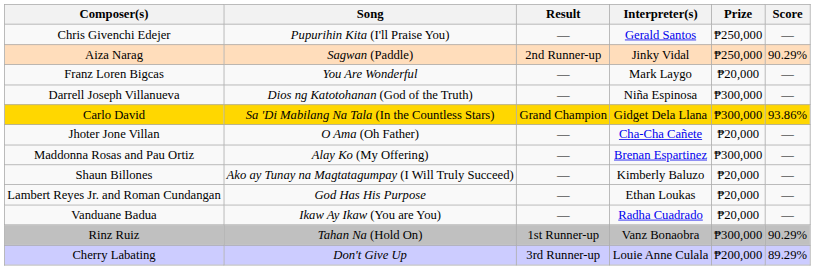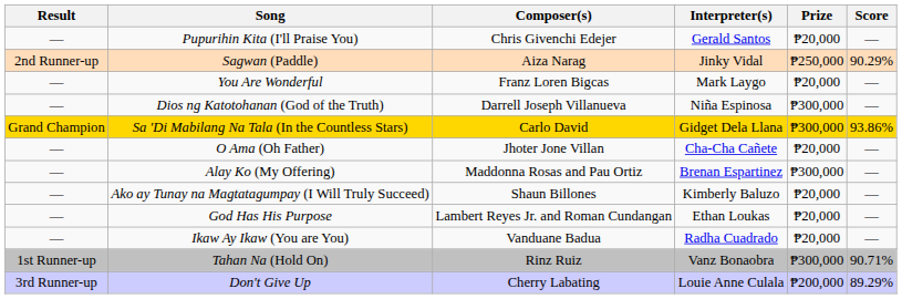 <table class="wikitable sortable" border="1">
 <tr>
+<th>Result</th>
+<th>Song</th>
 <th>Composer(s)</th>
-<th>Song</th>
-<th>Result</th>
 <th>Interpreter(s)</th>
 <th>Prize</th>
 <th>Score</th>
 </tr>
 <tr>
+<td style="text-align:center;">—</td>
+<td style="text-align:center;"><em>Pupurihin Kita</em> (I'll Praise You)</td>
 <td style="text-align:center;">Chris Givenchi Edejer</td>
-<td style="text-align:center;"><em>Pupurihin Kita</em> (I'll Praise You)</td>
-<td style="text-align:center;">—</td>
 <td style="text-align:center;"><a href='#'>Gerald Santos</a></td>
-<td style="text-align:center;">₱250,000</td>
+<td style="text-align:center;">₱20,000</td>
 <td style="text-align:center;">—</td>
 </tr>
 <tr bgcolor="#fdb">
+<td style="text-align:center;">2nd Runner-up</td>
+<td style="text-align:center;"><em>Sagwan</em> (Paddle)</td>
 <td style="text-align:center;">Aiza Narag</td>
-<td style="text-align:center;"><em>Sagwan</em> (Paddle)</td>
-<td style="text-align:center;">2nd Runner-up</td>
 <td style="text-align:center;">Jinky Vidal</td>
 <td style="text-align:center;">₱250,000</td>
 <td style="text-align:center;">90.29%</td>
 </tr>
 <tr>
+<td style="text-align:center;">—</td>
+<td style="text-align:center;"><em>You Are Wonderful</em></td>
 <td style="text-align:center;">Franz Loren Bigcas</td>
-<td style="text-align:center;"><em>You Are Wonderful</em></td>
-<td style="text-align:center;">—</td>
 <td style="text-align:center;">Mark Laygo</td>
 <td style="text-align:center;">₱20,000</td>
 <td style="text-align:center;">—</td>
 </tr>
 <tr>
+<td style="text-align:center;">—</td>
+<td style="text-align:center;"><em>Dios ng Katotohanan</em> (God of the Truth)</td>
 <td style="text-align:center;">Darrell Joseph Villanueva</td>
-<td style="text-align:center;"><em>Dios ng Katotohanan</em> (God of the Truth)</td>
-<td style="text-align:center;">—</td>
 <td style="text-align:center;">Niña Espinosa</td>
 <td style="text-align:center;">₱300,000</td>
 <td style="text-align:center;">—</td>
 </tr>
 <tr bgcolor="gold">
+<td style="text-align:center;">Grand Champion</td>
+<td style="text-align:center;"><em>Sa 'Di Mabilang Na Tala</em> (In the Countless Stars)</td>
 <td style="text-align:center;">Carlo David</td>
-<td style="text-align:center;"><em>Sa 'Di Mabilang Na Tala</em> (In the Countless Stars)</td>
-<td style="text-align:center;">Grand Champion</td>
 <td style="text-align:center;">Gidget Dela Llana</td>
 <td style="text-align:center;">₱300,000</td>
 <td style="text-align:center;">93.86%</td>
 </tr>
 <tr>
+<td style="text-align:center;">—</td>
+<td style="text-align:center;"><em>O Ama</em> (Oh Father)</td>
 <td style="text-align:center;">Jhoter Jone Villan</td>
-<td style="text-align:center;"><em>O Ama</em> (Oh Father)</td>
-<td style="text-align:center;">—</td>
 <td style="text-align:center;"><a href='#'>Cha-Cha Cañete</a></td>
 <td style="text-align:center;">₱20,000</td>
 <td style="text-align:center;">—</td>
 </tr>
 <tr>
+<td style="text-align:center;">—</td>
+<td style="text-align:center;"><em>Alay Ko</em> (My Offering)</td>
 <td style="text-align:center;">Maddonna Rosas and Pau Ortiz</td>
-<td style="text-align:center;"><em>Alay Ko</em> (My Offering)</td>
-<td style="text-align:center;">—</td>
 <td style="text-align:center;"><a href='#'>Brenan Espartinez</a></td>
 <td style="text-align:center;">₱300,000</td>
 <td style="text-align:center;">—</td>
 </tr>
 <tr>
+<td style="text-align:center;">—</td>
+<td style="text-align:center;"><em>Ako ay Tunay na Magtatagumpay</em> (I Will Truly Succeed)</td>
 <td style="text-align:center;">Shaun Billones</td>
-<td style="text-align:center;"><em>Ako ay Tunay na Magtatagumpay</em> (I Will Truly Succeed)</td>
-<td style="text-align:center;">—</td>
 <td style="text-align:center;">Kimberly Baluzo</td>
 <td style="text-align:center;">₱20,000</td>
 <td style="text-align:center;">—</td>
 </tr>
 <tr>
+<td style="text-align:center;">—</td>
+<td style="text-align:center;"><em>God Has His Purpose</em></td>
 <td style="text-align:center;">Lambert Reyes Jr. and Roman Cundangan</td>
-<td style="text-align:center;"><em>God Has His Purpose</em></td>
-<td style="text-align:center;">—</td>
 <td style="text-align:center;">Ethan Loukas</td>
 <td style="text-align:center;">₱20,000</td>
 <td style="text-align:center;">—</td>
 </tr>
 <tr>
+<td style="text-align:center;">—</td>
+<td style="text-align:center;"><em>Ikaw Ay Ikaw</em> (You are You)</td>
 <td style="text-align:center;">Vanduane Badua</td>
-<td style="text-align:center;"><em>Ikaw Ay Ikaw</em> (You are You)</td>
-<td style="text-align:center;">—</td>
 <td style="text-align:center;"><a href='#'>Radha Cuadrado</a></td>
 <td style="text-align:center;">₱20,000</td>
 <td style="text-align:center;">—</td>
 </tr>
 <tr bgcolor="silver">
+<td style="text-align:center;">1st Runner-up</td>
+<td style="text-align:center;"><em>Tahan Na</em> (Hold On)</td>
 <td style="text-align:center;">Rinz Ruiz</td>
-<td style="text-align:center;"><em>Tahan Na</em> (Hold On)</td>
-<td style="text-align:center;">1st Runner-up</td>
 <td style="text-align:center;">Vanz Bonaobra</td>
 <td style="text-align:center;">₱300,000</td>
-<td style="text-align:center;">90.29%</td>
+<td style="text-align:center;">90.71%</td>
 </tr>
 <tr bgcolor="#ccccff">
+<td style="text-align:center;">3rd Runner-up</td>
+<td style="text-align:center;"><em>Don't Give Up</em></td>
 <td style="text-align:center;">Cherry Labating</td>
-<td style="text-align:center;"><em>Don't Give Up</em></td>
-<td style="text-align:center;">3rd Runner-up</td>
 <td style="text-align:center;">Louie Anne Culala</td>
 <td style="text-align:center;">₱200,000</td>
 <td style="text-align:center;">89.29%</td>
 </tr>
 </table>
